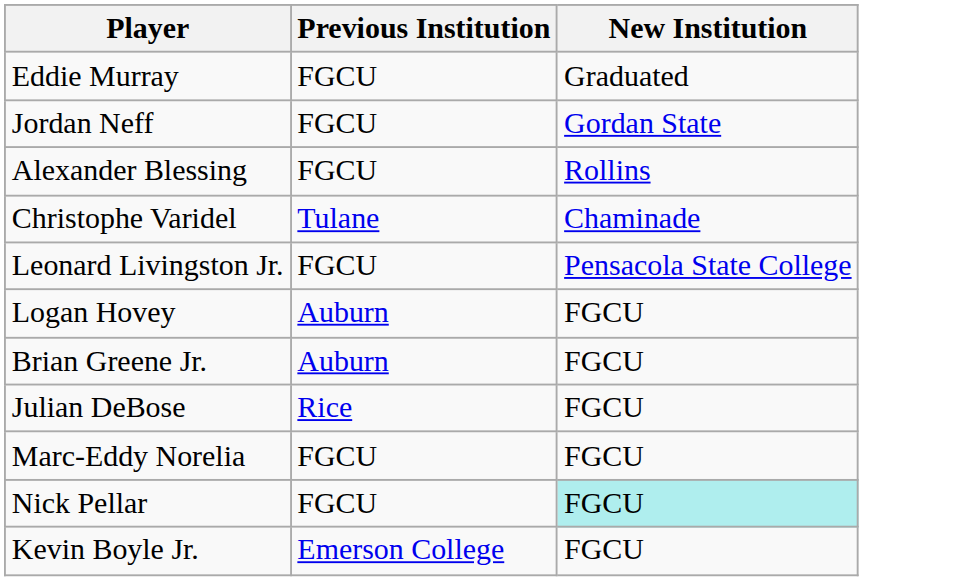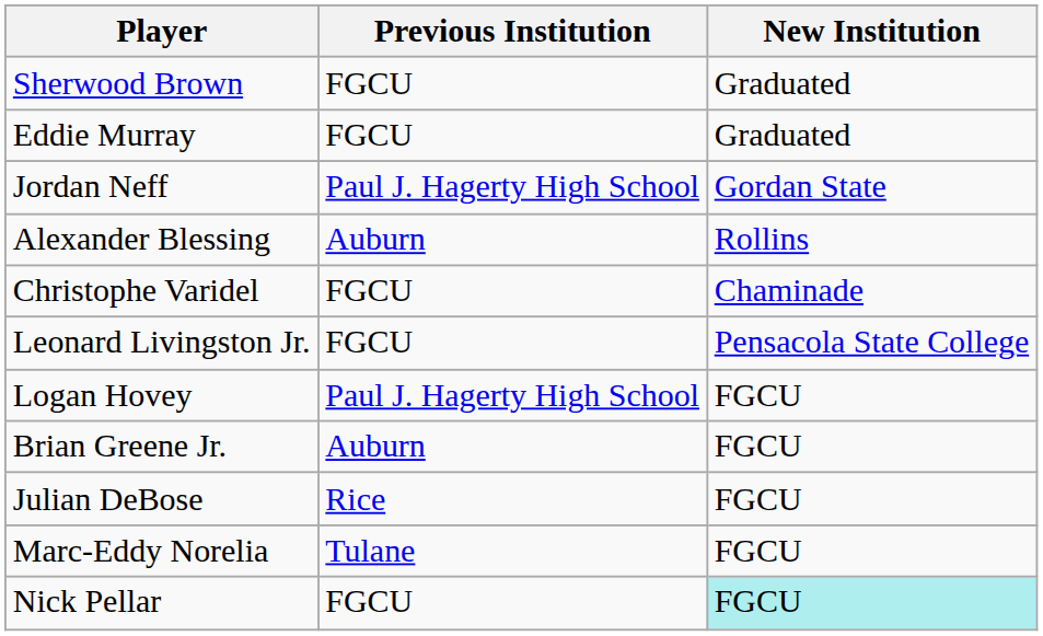 <table class="wikitable sortable">
 <tr>
 <th>Player</th>
 <th>Previous Institution</th>
 <th>New Institution</th>
+</tr>
+<tr>
+<td><a href='#'>Sherwood Brown</a></td>
+<td>FGCU</td>
+<td>Graduated</td>
 </tr>
 <tr>
 <td>Eddie Murray</td>
 <td>FGCU</td>
 <td>Graduated</td>
 </tr>
 <tr>
 <td>Jordan Neff</td>
-<td>FGCU</td>
+<td><a href='#'>Paul J. Hagerty High School</a></td>
 <td><a href='#'>Gordan State</a></td>
 </tr>
 <tr>
 <td>Alexander Blessing</td>
-<td>FGCU</td>
+<td><a href='#'>Auburn</a></td>
 <td><a href='#'>Rollins</a></td>
 </tr>
 <tr>
 <td>Christophe Varidel</td>
-<td><a href='#'>Tulane</a></td>
+<td>FGCU</td>
 <td><a href='#'>Chaminade</a></td>
 </tr>
 <tr>
 <td>Leonard Livingston Jr.</td>
 <td>FGCU</td>
 <td><a href='#'>Pensacola State College</a></td>
 </tr>
 <tr>
 <td>Logan Hovey</td>
-<td><a href='#'>Auburn</a></td>
+<td><a href='#'>Paul J. Hagerty High School</a></td>
 <td>FGCU</td>
 </tr>
 <tr>
 <td>Brian Greene Jr.</td>
 <td><a href='#'>Auburn</a></td>
 <td>FGCU</td>
 </tr>
 <tr>
 <td>Julian DeBose</td>
 <td><a href='#'>Rice</a></td>
 <td>FGCU</td>
 </tr>
 <tr>
 <td>Marc-Eddy Norelia</td>
-<td>FGCU</td>
+<td><a href='#'>Tulane</a></td>
 <td>FGCU</td>
 </tr>
 <tr>
 <td>Nick Pellar</td>
 <td>FGCU</td>
 <td style="background: paleturquoise;">FGCU</td>
 </tr>
-<tr>
-<td>Kevin Boyle Jr.</td>
-<td><a href='#'>Emerson College</a></td>
-<td>FGCU</td>
-</tr>
 </table>
